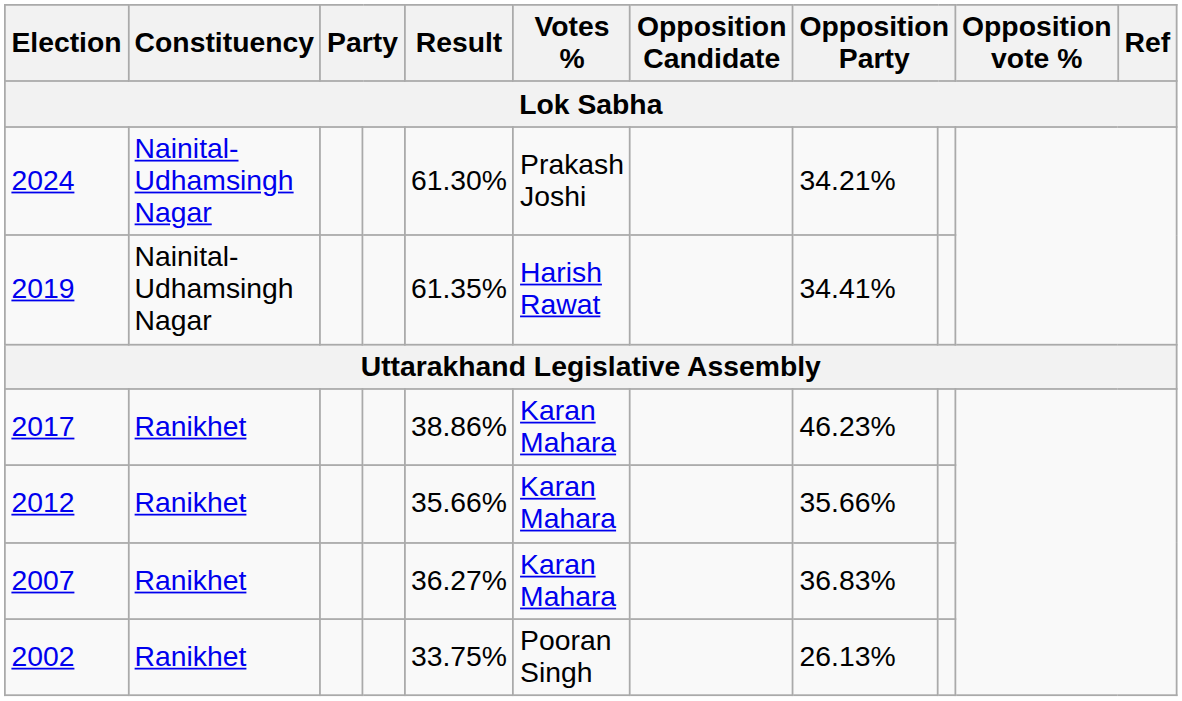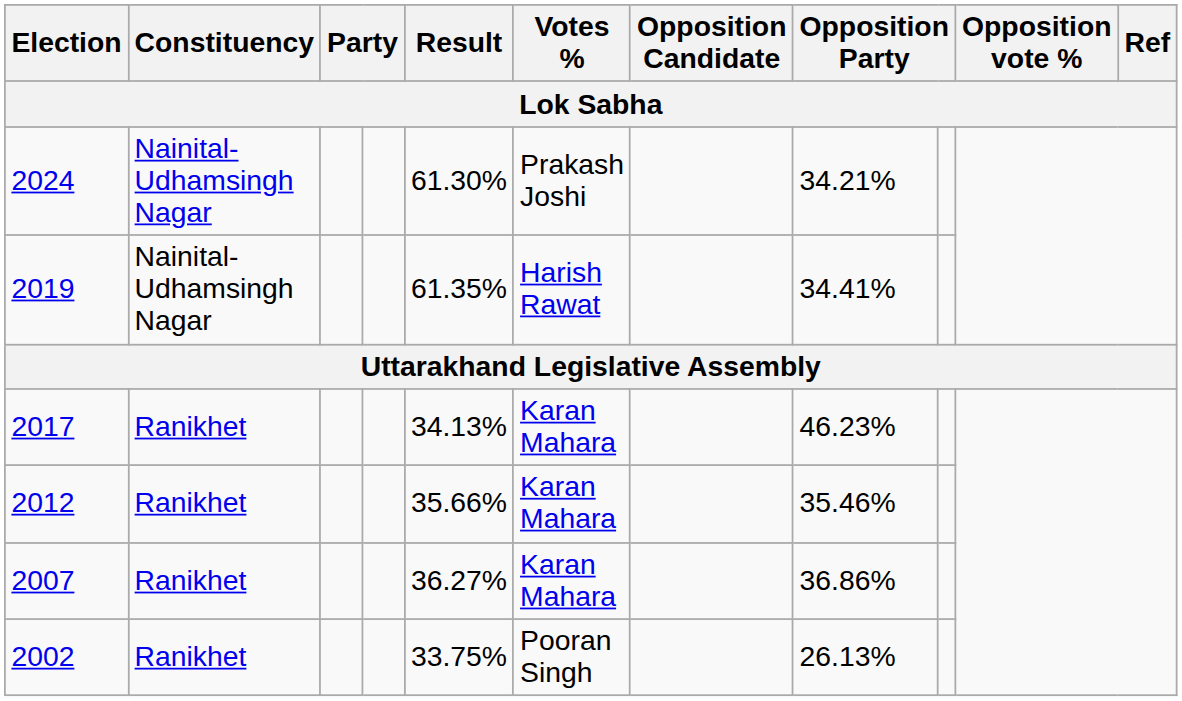 <table class="wikitable sortable">
 <tr>
 <th>Election</th>
 <th>Constituency</th>
 <th colspan="2">Party</th>
 <th>Result</th>
 <th>Votes %</th>
 <th>Opposition Candidate</th>
 <th colspan="2">Opposition Party</th>
 <th>Opposition vote %</th>
 <th>Ref</th>
 </tr>
 <tr>
 <th colspan="11">Lok Sabha</th>
 </tr>
 <tr>
 <td><a href='#'>2024</a></td>
 <td><a href='#'>Nainital-Udhamsingh Nagar</a></td>
 <td></td>
 <td></td>
 <td>61.30%</td>
 <td>Prakash Joshi</td>
 <td></td>
 <td>34.21%</td>
 <td></td>
 </tr>
 <tr>
 <td><a href='#'>2019</a></td>
 <td>Nainital-Udhamsingh Nagar</td>
 <td></td>
 <td></td>
 <td>61.35%</td>
 <td><a href='#'>Harish Rawat</a></td>
 <td></td>
 <td>34.41%</td>
 <td></td>
 </tr>
 <tr>
 <th colspan="11">Uttarakhand Legislative Assembly</th>
 </tr>
 <tr>
 <td><a href='#'>2017</a></td>
 <td><a href='#'>Ranikhet</a></td>
 <td></td>
 <td></td>
-<td>38.86%</td>
+<td>34.13%</td>
 <td><a href='#'>Karan Mahara</a></td>
 <td></td>
 <td>46.23%</td>
 <td></td>
 </tr>
 <tr>
 <td><a href='#'>2012</a></td>
 <td><a href='#'>Ranikhet</a></td>
 <td></td>
 <td></td>
 <td>35.66%</td>
 <td><a href='#'>Karan Mahara</a></td>
 <td></td>
-<td>35.66%</td>
+<td>35.46%</td>
 <td></td>
 </tr>
 <tr>
 <td><a href='#'>2007</a></td>
 <td><a href='#'>Ranikhet</a></td>
 <td></td>
 <td></td>
 <td>36.27%</td>
 <td><a href='#'>Karan Mahara</a></td>
 <td></td>
-<td>36.83%</td>
+<td>36.86%</td>
 <td></td>
 </tr>
 <tr>
 <td><a href='#'>2002</a></td>
 <td><a href='#'>Ranikhet</a></td>
 <td></td>
 <td></td>
 <td>33.75%</td>
 <td>Pooran Singh</td>
 <td></td>
 <td>26.13%</td>
 <td></td>
 </tr>
 </table>
